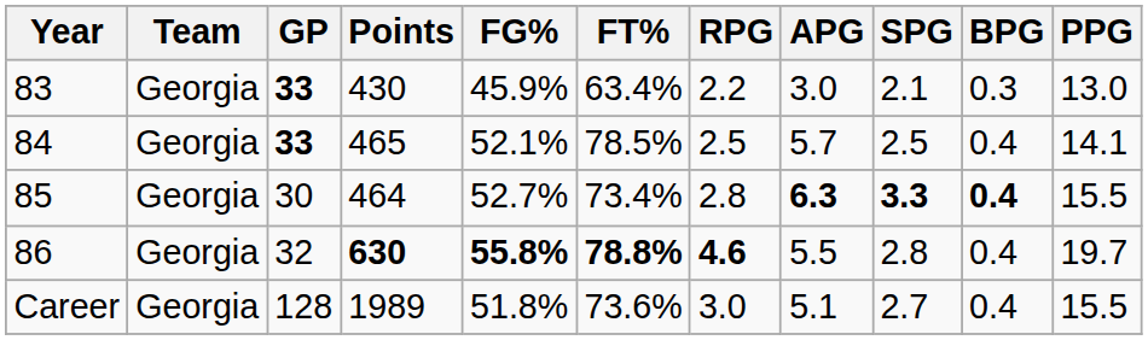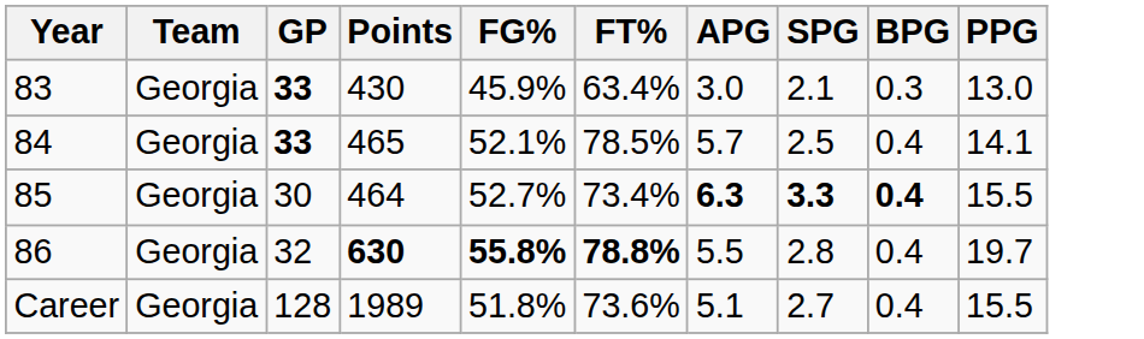 <table class="wikitable">
 <tr>
 <th>Year</th>
 <th>Team</th>
 <th>GP</th>
 <th>Points</th>
 <th>FG%</th>
 <th>FT%</th>
-<th>RPG</th>
 <th>APG</th>
 <th>SPG</th>
 <th>BPG</th>
 <th>PPG</th>
 </tr>
 <tr>
 <td>83</td>
 <td>Georgia</td>
 <td><strong>33</strong></td>
 <td>430</td>
 <td>45.9%</td>
 <td>63.4%</td>
-<td>2.2</td>
 <td>3.0</td>
 <td>2.1</td>
 <td>0.3</td>
 <td>13.0</td>
 </tr>
 <tr>
 <td>84</td>
 <td>Georgia</td>
 <td><strong>33</strong></td>
 <td>465</td>
 <td>52.1%</td>
 <td>78.5%</td>
-<td>2.5</td>
 <td>5.7</td>
 <td>2.5</td>
 <td>0.4</td>
 <td>14.1</td>
 </tr>
 <tr>
 <td>85</td>
 <td>Georgia</td>
 <td>30</td>
 <td>464</td>
 <td>52.7%</td>
 <td>73.4%</td>
-<td>2.8</td>
 <td><strong>6.3</strong></td>
 <td><strong>3.3</strong></td>
 <td><strong>0.4</strong></td>
 <td>15.5</td>
 </tr>
 <tr>
 <td>86</td>
 <td>Georgia</td>
 <td>32</td>
 <td><strong>630</strong></td>
 <td><strong>55.8%</strong></td>
 <td><strong>78.8%</strong></td>
-<td><strong>4.6</strong></td>
 <td>5.5</td>
 <td>2.8</td>
 <td>0.4</td>
 <td>19.7</td>
 </tr>
 <tr>
 <td>Career</td>
 <td>Georgia</td>
 <td>128</td>
 <td>1989</td>
 <td>51.8%</td>
 <td>73.6%</td>
-<td>3.0</td>
 <td>5.1</td>
 <td>2.7</td>
 <td>0.4</td>
 <td>15.5</td>
 </tr>
 </table>
